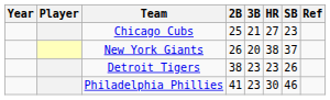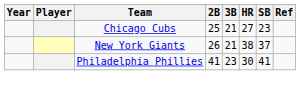 <table class="wikitable sortable plainrowheaders" style="text-align:center;">
 <tr>
 <th scope="col">Year</th>
 <th scope="col">Player</th>
 <th scope="col">Team</th>
 <th scope="col">2B</th>
 <th scope="col">3B</th>
 <th scope="col">HR</th>
 <th scope="col">SB</th>
 <th scope="col" class="unsortable">Ref</th>
 </tr>
 <tr>
 <td></td>
 <th scope="row" style="text-align:center"></th>
 <td><a href='#'>Chicago Cubs</a></td>
 <td>25</td>
 <td>21</td>
 <td>27</td>
 <td>23</td>
 <td></td>
 </tr>
 <tr>
 <td></td>
 <th scope="row" style="text-align:center; background-color: #ffffbb"></th>
 <td><a href='#'>New York Giants</a></td>
 <td>26</td>
-<td>20</td>
+<td>21</td>
 <td>38</td>
 <td>37</td>
-<td></td>
-</tr>
-<tr>
-<td></td>
-<th scope="row" style="text-align:center"></th>
-<td><a href='#'>Detroit Tigers</a></td>
-<td>38</td>
-<td>23</td>
-<td>23</td>
-<td>26</td>
 <td></td>
 </tr>
 <tr>
 <td></td>
 <th scope="row" style="text-align:center"></th>
 <td><a href='#'>Philadelphia Phillies</a></td>
 <td>41</td>
 <td>23</td>
 <td>30</td>
-<td>46</td>
+<td>41</td>
 <td></td>
 </tr>
 </table>
